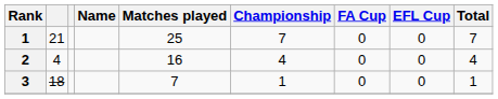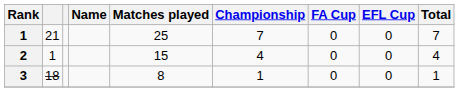 <table class="wikitable" style="text-align:center;">
 <tr>
 <th>Rank</th>
 <th></th>
 <th></th>
 <th>Name</th>
 <th>Matches played</th>
 <th><a href='#'>Championship</a></th>
 <th><a href='#'>FA Cup</a></th>
 <th><a href='#'>EFL Cup</a></th>
 <th>Total</th>
 </tr>
 <tr>
 <th>1</th>
 <td>21</td>
 <td></td>
 <td></td>
 <td>25</td>
 <td>7</td>
 <td>0</td>
 <td>0</td>
 <td>7</td>
 </tr>
 <tr>
 <th>2</th>
-<td>4</td>
+<td>1</td>
 <td></td>
 <td></td>
-<td>16</td>
+<td>15</td>
 <td>4</td>
 <td>0</td>
 <td>0</td>
 <td>4</td>
 </tr>
 <tr>
 <th rowspan=1>3</th>
 <td><s>18</s></td>
 <td></td>
 <td></td>
-<td>7</td>
+<td>8</td>
 <td>1</td>
 <td>0</td>
 <td>0</td>
 <td>1</td>
 </tr>
 <tr>
 </tr>
 </table>
